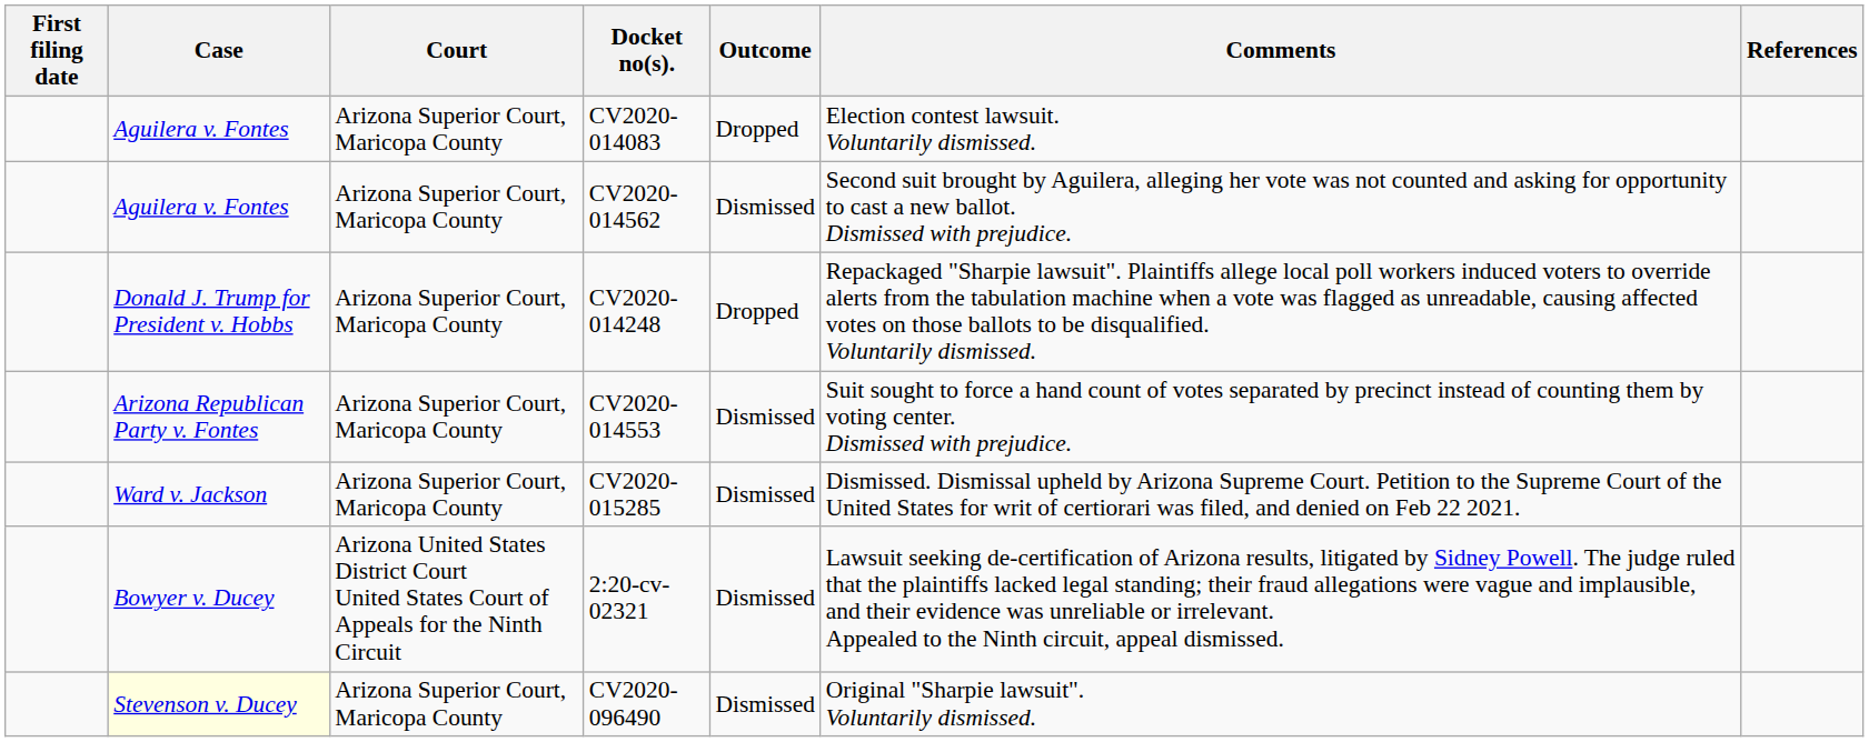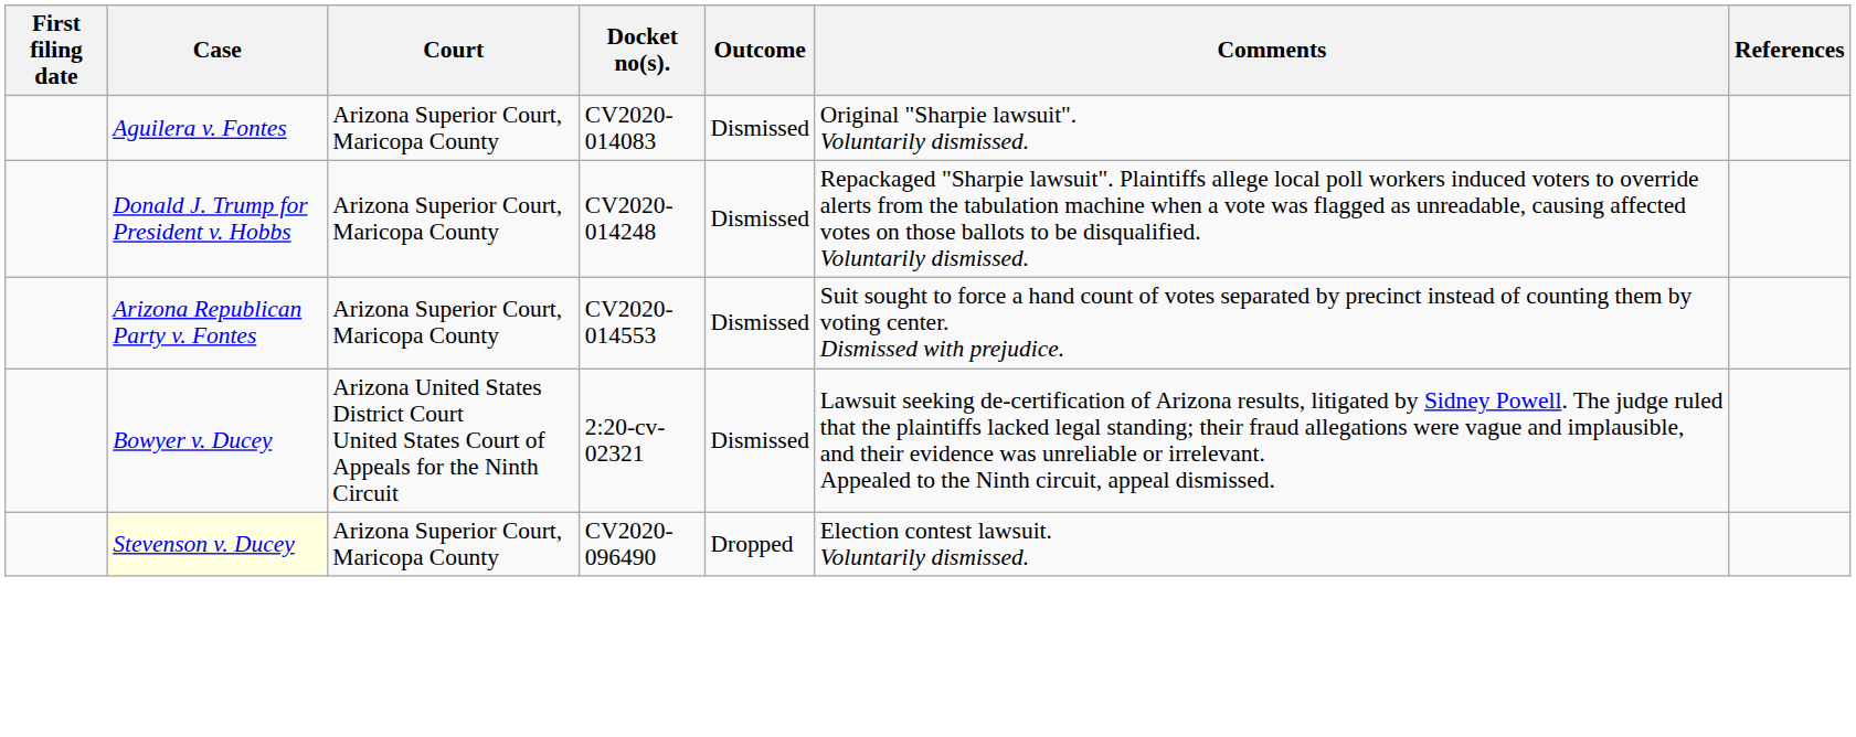 <table class="wikitable sortable mw-collapsible">
 <tr>
 <th>First filing date</th>
 <th>Case</th>
 <th>Court</th>
 <th>Docket no(s).</th>
 <th>Outcome</th>
 <th>Comments</th>
 <th>References</th>
 </tr>
 <tr>
 <td></td>
 <td><em><a href='#'>Aguilera v. Fontes</a></em></td>
 <td>Arizona Superior Court, Maricopa County</td>
 <td>CV2020-014083</td>
-<td>Dropped</td>
-<td>Election contest lawsuit.<br><em>Voluntarily dismissed.</em></td>
-<td></td>
-</tr>
-<tr>
-<td></td>
-<td><em><a href='#'>Aguilera v. Fontes</a></em></td>
-<td>Arizona Superior Court, Maricopa County</td>
-<td>CV2020-014562</td>
 <td>Dismissed</td>
-<td>Second suit brought by Aguilera, alleging her vote was not counted and asking for opportunity to cast a new ballot.<br><em>Dismissed with prejudice.</em></td>
+<td>Original "Sharpie lawsuit".<br><em>Voluntarily dismissed.</em></td>
 <td></td>
 </tr>
 <tr>
 <td></td>
 <td><em><a href='#'>Donald J. Trump for President v. Hobbs</a></em></td>
 <td>Arizona Superior Court, Maricopa County</td>
 <td>CV2020-014248</td>
-<td>Dropped</td>
+<td>Dismissed</td>
 <td>Repackaged "Sharpie lawsuit". Plaintiffs allege local poll workers induced voters to override alerts from the tabulation machine when a vote was flagged as unreadable, causing affected votes on those ballots to be disqualified.<br><em>Voluntarily dismissed.</em></td>
 <td></td>
 </tr>
 <tr>
 <td></td>
 <td><em><a href='#'>Arizona Republican Party v. Fontes</a></em></td>
 <td>Arizona Superior Court, Maricopa County</td>
 <td>CV2020-014553</td>
 <td>Dismissed</td>
 <td>Suit sought to force a hand count of votes separated by precinct instead of counting them by voting center.<br><em>Dismissed with prejudice.</em></td>
-<td></td>
-</tr>
-<tr>
-<td></td>
-<td><em><a href='#'>Ward v. Jackson</a></em></td>
-<td>Arizona Superior Court, Maricopa County</td>
-<td>CV2020-015285</td>
-<td>Dismissed</td>
-<td>Dismissed. Dismissal upheld by Arizona Supreme Court. Petition to the Supreme Court of the United States for writ of certiorari was filed, and denied on Feb 22 2021.</td>
 <td></td>
 </tr>
 <tr>
 <td></td>
 <td><em><a href='#'>Bowyer v. Ducey</a></em></td>
 <td>Arizona United States District Court<br>United States Court of Appeals for the Ninth Circuit</td>
 <td>2:20-cv-02321</td>
 <td>Dismissed</td>
 <td>Lawsuit seeking de-certification of Arizona results, litigated by <a href='#'>Sidney Powell</a>. The judge ruled that the plaintiffs lacked legal standing; their fraud allegations were vague and implausible, and their evidence was unreliable or irrelevant.<br>Appealed to the Ninth circuit, appeal dismissed.</td>
 <td></td>
 </tr>
 <tr>
 <td></td>
 <td style="background: lightyellow;"><em><a href='#'>Stevenson v. Ducey</a></em></td>
 <td>Arizona Superior Court, Maricopa County</td>
 <td>CV2020-096490</td>
-<td>Dismissed</td>
-<td>Original "Sharpie lawsuit".<br><em>Voluntarily dismissed.</em></td>
+<td>Dropped</td>
+<td>Election contest lawsuit.<br><em>Voluntarily dismissed.</em></td>
 <td></td>
 </tr>
 </table>
